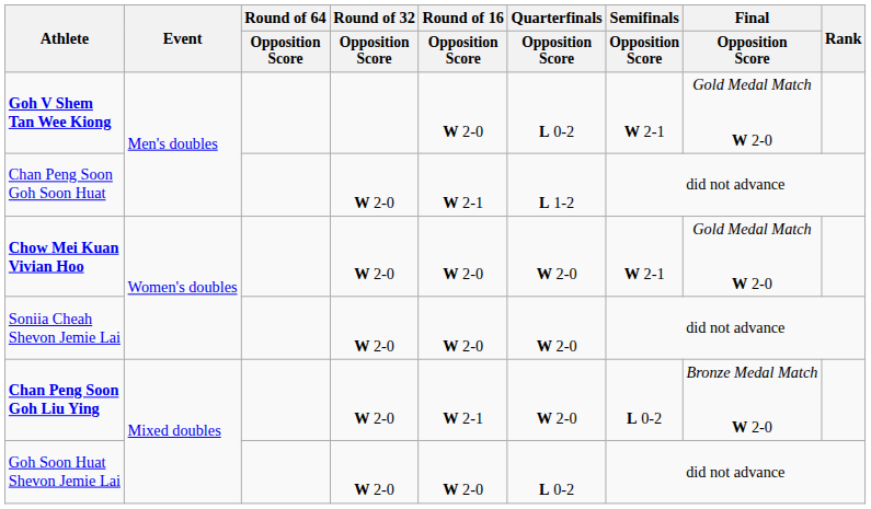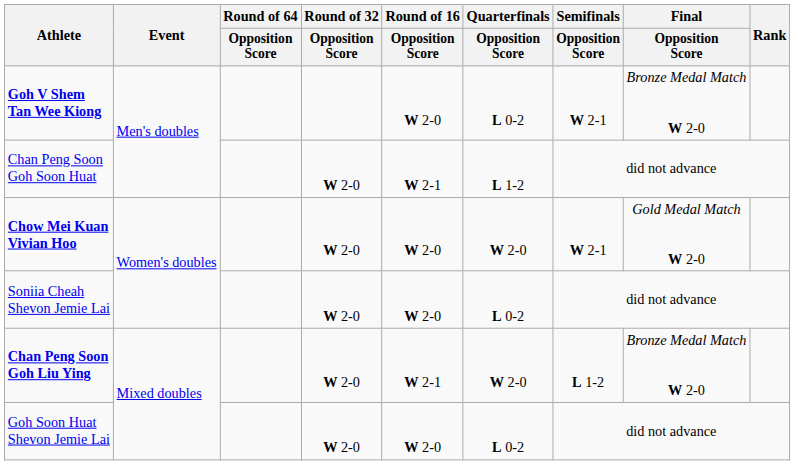 <table class=wikitable style="font-size:90%">
 <tr>
 <th rowspan="2">Athlete</th>
 <th rowspan="2">Event</th>
 <th>Round of 64</th>
 <th>Round of 32</th>
 <th>Round of 16</th>
 <th>Quarterfinals</th>
 <th>Semifinals</th>
 <th>Final</th>
 <th rowspan=2>Rank</th>
 </tr>
 <tr style="font-size:95%">
 <th>Opposition<br>Score</th>
 <th>Opposition<br>Score</th>
 <th>Opposition<br>Score</th>
 <th>Opposition<br>Score</th>
 <th>Opposition<br>Score</th>
 <th>Opposition<br>Score</th>
 </tr>
 <tr align=center>
 <td align=left><strong><a href='#'>Goh V Shem</a></strong><br><strong><a href='#'>Tan Wee Kiong</a></strong></td>
 <td align=left rowspan=2><a href='#'>Men's doubles</a></td>
 <td></td>
 <td></td>
 <td><br><br><strong>W</strong> 2-0</td>
 <td><br><br><strong>L</strong> 0-2</td>
 <td><br><br><strong>W</strong> 2-1</td>
-<td><em>Gold Medal Match</em><br><br><br><strong>W</strong> 2-0</td>
+<td><em>Bronze Medal Match</em><br><br><br><strong>W</strong> 2-0</td>
 <td></td>
 </tr>
 <tr align=center>
 <td align=left><a href='#'>Chan Peng Soon</a><br><a href='#'>Goh Soon Huat</a></td>
 <td></td>
 <td><br><br><strong>W</strong> 2-0</td>
 <td><br><br><strong>W</strong> 2-1</td>
 <td><br><br><strong>L</strong> 1-2</td>
 <td colspan=3>did not advance</td>
 </tr>
 <tr align=center>
 <td align=left><strong><a href='#'>Chow Mei Kuan</a></strong><br><strong><a href='#'>Vivian Hoo</a></strong></td>
 <td align=left rowspan=2><a href='#'>Women's doubles</a></td>
 <td></td>
 <td><br><br><strong>W</strong> 2-0</td>
 <td><br><br><strong>W</strong> 2-0</td>
 <td><br><br><strong>W</strong> 2-0</td>
 <td><br><br><strong>W</strong> 2-1</td>
 <td><em>Gold Medal Match</em><br><br><br><strong>W</strong> 2-0</td>
 <td></td>
 </tr>
 <tr align=center>
 <td align=left><a href='#'>Soniia Cheah</a><br><a href='#'>Shevon Jemie Lai</a></td>
 <td></td>
 <td><br><br><strong>W</strong> 2-0</td>
 <td><br><br><strong>W</strong> 2-0</td>
-<td><br><br><strong>W</strong> 2-0</td>
+<td><br><br><strong>L</strong> 0-2</td>
 <td colspan=3>did not advance</td>
 </tr>
 <tr align=center>
 <td align=left><strong><a href='#'>Chan Peng Soon</a></strong><br><strong><a href='#'>Goh Liu Ying</a></strong></td>
 <td align=left rowspan=2><a href='#'>Mixed doubles</a></td>
 <td></td>
 <td><br><br><strong>W</strong> 2-0</td>
 <td><br><br><strong>W</strong> 2-1</td>
 <td><br><br><strong>W</strong> 2-0</td>
-<td><br><br><strong>L</strong> 0-2</td>
+<td><br><br><strong>L</strong> 1-2</td>
 <td><em>Bronze Medal Match</em><br><br><br><strong>W</strong> 2-0</td>
 <td></td>
 </tr>
 <tr align=center>
 <td align=left><a href='#'>Goh Soon Huat</a><br><a href='#'>Shevon Jemie Lai</a></td>
 <td></td>
 <td><br><br><strong>W</strong> 2-0</td>
 <td><br><br><strong>W</strong> 2-0</td>
 <td><br><br><strong>L</strong> 0-2</td>
 <td colspan=3>did not advance</td>
 </tr>
 </table>
